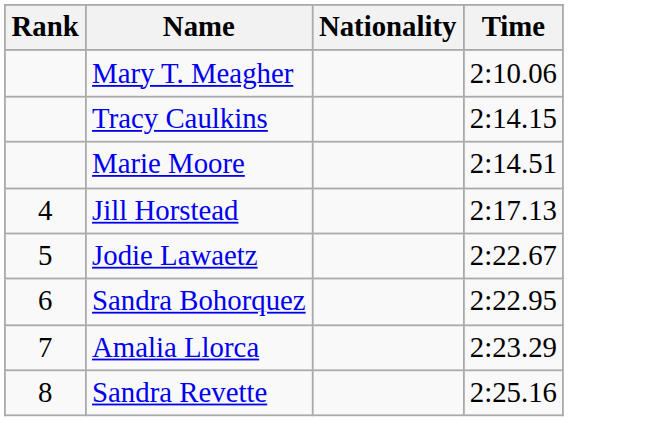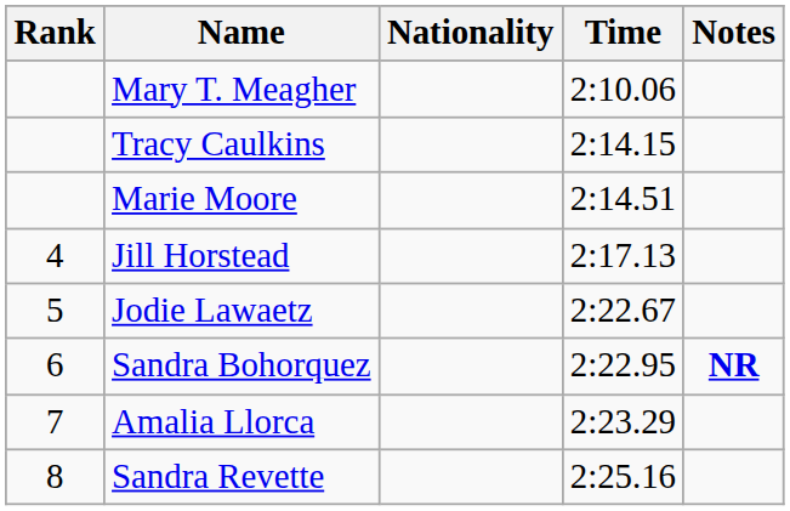 <table class="wikitable sortable" style="text-align:center">
 <tr>
 <th>Rank</th>
 <th>Name</th>
 <th>Nationality</th>
 <th>Time</th>
+<th>Notes</th>
 </tr>
 <tr>
 <td></td>
 <td align=left><a href='#'>Mary T. Meagher</a></td>
 <td align=left></td>
 <td>2:10.06</td>
+<td></td>
 </tr>
 <tr>
 <td></td>
 <td align=left><a href='#'>Tracy Caulkins</a></td>
 <td align=left></td>
 <td>2:14.15</td>
+<td></td>
 </tr>
 <tr>
 <td></td>
 <td align=left><a href='#'>Marie Moore</a></td>
 <td align=left></td>
 <td>2:14.51</td>
+<td></td>
 </tr>
 <tr>
 <td>4</td>
 <td align=left><a href='#'>Jill Horstead</a></td>
 <td align=left></td>
 <td>2:17.13</td>
+<td></td>
 </tr>
 <tr>
 <td>5</td>
 <td align=left><a href='#'>Jodie Lawaetz</a></td>
 <td align=left></td>
 <td>2:22.67</td>
+<td></td>
 </tr>
 <tr>
 <td>6</td>
 <td align=left><a href='#'>Sandra Bohorquez</a></td>
 <td align=left></td>
 <td>2:22.95</td>
+<td><strong><a href='#'>NR</a></strong></td>
 </tr>
 <tr>
 <td>7</td>
 <td align=left><a href='#'>Amalia Llorca</a></td>
 <td align=left></td>
 <td>2:23.29</td>
+<td></td>
 </tr>
 <tr>
 <td>8</td>
 <td align=left><a href='#'>Sandra Revette</a></td>
 <td align=left></td>
 <td>2:25.16</td>
+<td></td>
 </tr>
 </table>
